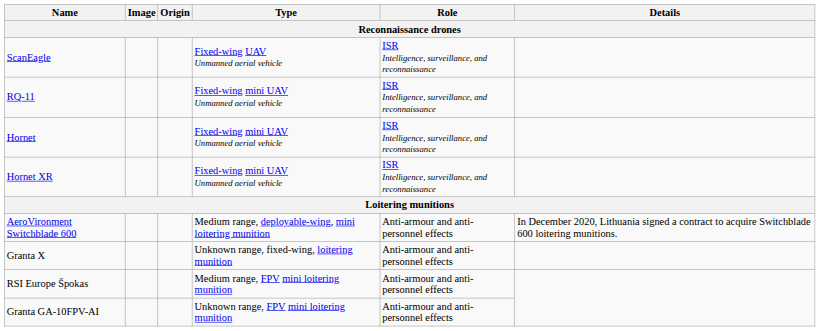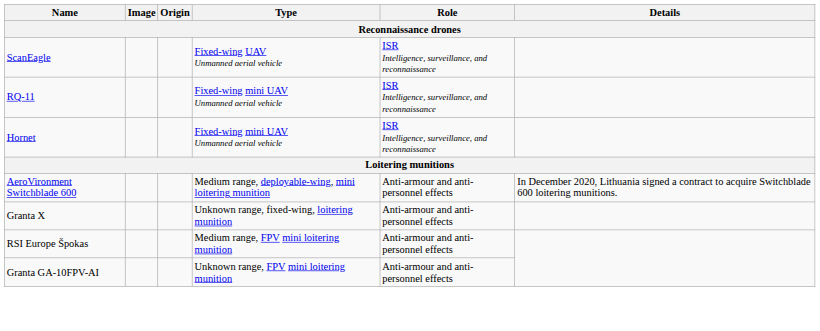 <table class="wikitable">
 <tr>
 <th>Name</th>
 <th>Image</th>
 <th>Origin</th>
 <th>Type</th>
 <th>Role</th>
 <th>Details</th>
 </tr>
 <tr>
 <th colspan="6">Reconnaissance drones</th>
 </tr>
 <tr>
 <td><a href='#'>ScanEagle</a></td>
 <td></td>
 <td></td>
 <td><a href='#'>Fixed-wing</a> <a href='#'>UAV</a><br><em><small>Unmanned aerial vehicle</small></em></td>
 <td><a href='#'>ISR</a><br><small><em>Intelligence, surveillance, and reconnaissance</em></small></td>
 <td></td>
 </tr>
 <tr>
 <td><a href='#'>RQ-11</a></td>
 <td></td>
 <td></td>
 <td><a href='#'>Fixed-wing</a> <a href='#'>mini UAV</a><br><em><small>Unmanned aerial vehicle</small></em></td>
 <td><a href='#'>ISR</a><br><small><em>Intelligence, surveillance, and reconnaissance</em></small></td>
 <td></td>
 </tr>
 <tr>
 <td><a href='#'>Hornet</a></td>
-<td></td>
-<td></td>
-<td><a href='#'>Fixed-wing</a> <a href='#'>mini UAV</a><br><em><small>Unmanned aerial vehicle</small></em></td>
-<td><a href='#'>ISR</a><br><small><em>Intelligence, surveillance, and reconnaissance</em></small></td>
-<td></td>
-</tr>
-<tr>
-<td><a href='#'>Hornet XR</a></td>
 <td></td>
 <td></td>
 <td><a href='#'>Fixed-wing</a> <a href='#'>mini UAV</a><br><em><small>Unmanned aerial vehicle</small></em></td>
 <td><a href='#'>ISR</a><br><small><em>Intelligence, surveillance, and reconnaissance</em></small></td>
 <td></td>
 </tr>
 <tr>
 <th colspan="6">Loitering munitions</th>
 </tr>
 <tr>
 <td><a href='#'>AeroVironment Switchblade 600</a></td>
 <td></td>
 <td></td>
 <td>Medium range, <a href='#'>deployable-wing</a>, <a href='#'>mini loitering munition</a></td>
 <td>Anti-armour and anti-personnel effects</td>
 <td>In December 2020, Lithuania signed a contract to acquire Switchblade 600 loitering munitions.</td>
 </tr>
 <tr>
 <td>Granta X</td>
 <td></td>
 <td></td>
 <td>Unknown range, fixed-wing, <a href='#'>loitering munition</a></td>
 <td>Anti-armour and anti-personnel effects</td>
 <td></td>
 </tr>
 <tr>
 <td>RSI Europe Špokas</td>
 <td></td>
 <td></td>
 <td>Medium range, <a href='#'>FPV</a> <a href='#'>mini loitering munition</a></td>
 <td>Anti-armour and anti-personnel effects</td>
 <td rowspan="2"></td>
 </tr>
 <tr>
 <td>Granta GA-10FPV-AI</td>
 <td></td>
 <td></td>
 <td>Unknown range, <a href='#'>FPV</a> <a href='#'>mini loitering munition</a></td>
 <td>Anti-armour and anti-personnel effects</td>
 </tr>
 </table>
